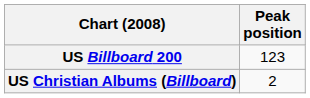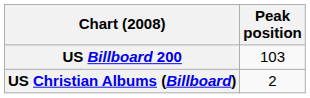 <table class="wikitable sortable plainrowheaders" style="text-align:center">
 <tr>
 <th scope="col">Chart (2008)</th>
 <th scope="col">Peak<br>position</th>
 </tr>
 <tr>
 <th scope="row">US <a href='#'><em>Billboard</em> 200</a></th>
-<td>123</td>
+<td>103</td>
 </tr>
 <tr>
 <th scope="row">US <a href='#'>Christian Albums</a> (<em><a href='#'>Billboard</a></em>)</th>
 <td>2</td>
 </tr>
 </table>
